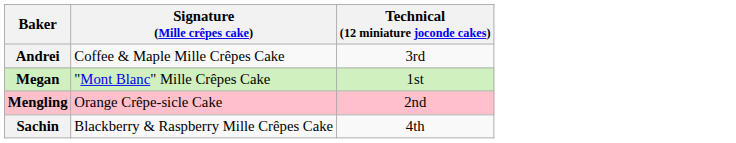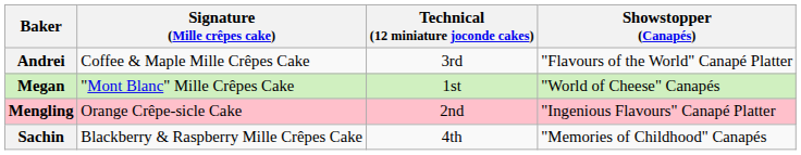 <table class="wikitable sortable" style="text-align:left;">
 <tr>
 <th scope="col">Baker</th>
 <th scope="col" class="unsortable">Signature<br><small>(<a href='#'>Mille crêpes cake</a>)</small></th>
 <th scope="col">Technical<br><small>(12 miniature <a href='#'>joconde cakes</a>)</small></th>
+<th scope="col" class="unsortable">Showstopper<br><small>(<a href='#'>Canapés</a>)</small></th>
 </tr>
 <tr>
 <th scope="row">Andrei</th>
 <td>Coffee & Maple Mille Crêpes Cake</td>
 <td align="center">3rd</td>
+<td>"Flavours of the World" Canapé Platter</td>
 </tr>
 <tr style="background:#d0f0c0;">
 <th scope="row" style="background:#d0f0c0;">Megan</th>
 <td>"<a href='#'>Mont Blanc</a>" Mille Crêpes Cake</td>
 <td align="center">1st</td>
+<td>"World of Cheese" Canapés</td>
 </tr>
 <tr style="background:pink;">
 <th scope="row" style="background:pink;">Mengling</th>
 <td>Orange Crêpe-sicle Cake</td>
 <td align="center">2nd</td>
+<td>"Ingenious Flavours" Canapé Platter</td>
 </tr>
 <tr>
 <th scope="row">Sachin</th>
 <td>Blackberry & Raspberry Mille Crêpes Cake</td>
 <td align="center">4th</td>
+<td>"Memories of Childhood" Canapés</td>
 </tr>
 </table>
